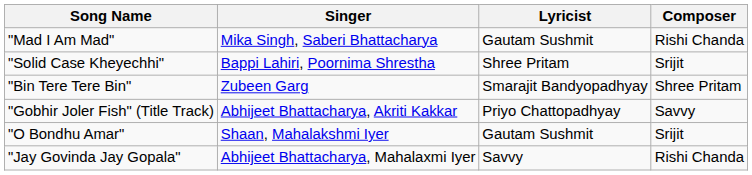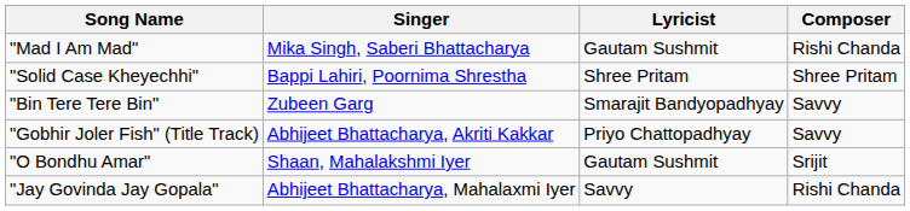 <table class="wikitable sortable">
 <tr>
 <th>Song Name</th>
 <th>Singer</th>
 <th>Lyricist</th>
 <th>Composer</th>
 </tr>
 <tr>
 <td>"Mad I Am Mad"</td>
 <td><a href='#'>Mika Singh</a>, <a href='#'>Saberi Bhattacharya</a></td>
 <td>Gautam Sushmit</td>
 <td>Rishi Chanda</td>
 </tr>
 <tr>
 <td>"Solid Case Kheyechhi"</td>
 <td><a href='#'>Bappi Lahiri</a>, <a href='#'>Poornima Shrestha</a></td>
 <td>Shree Pritam</td>
-<td>Srijit</td>
+<td>Shree Pritam</td>
 </tr>
 <tr>
 <td>"Bin Tere Tere Bin"</td>
 <td><a href='#'>Zubeen Garg</a></td>
 <td>Smarajit Bandyopadhyay</td>
-<td>Shree Pritam</td>
+<td>Savvy</td>
 </tr>
 <tr>
 <td>"Gobhir Joler Fish" (Title Track)</td>
 <td><a href='#'>Abhijeet Bhattacharya</a>, <a href='#'>Akriti Kakkar</a></td>
 <td>Priyo Chattopadhyay</td>
 <td>Savvy</td>
 </tr>
 <tr>
 <td>"O Bondhu Amar"</td>
 <td><a href='#'>Shaan</a>, <a href='#'>Mahalakshmi Iyer</a></td>
 <td>Gautam Sushmit</td>
 <td>Srijit</td>
 </tr>
 <tr>
 <td>"Jay Govinda Jay Gopala"</td>
 <td><a href='#'>Abhijeet Bhattacharya</a>, Mahalaxmi Iyer</td>
 <td>Savvy</td>
 <td>Rishi Chanda</td>
 </tr>
 </table>
